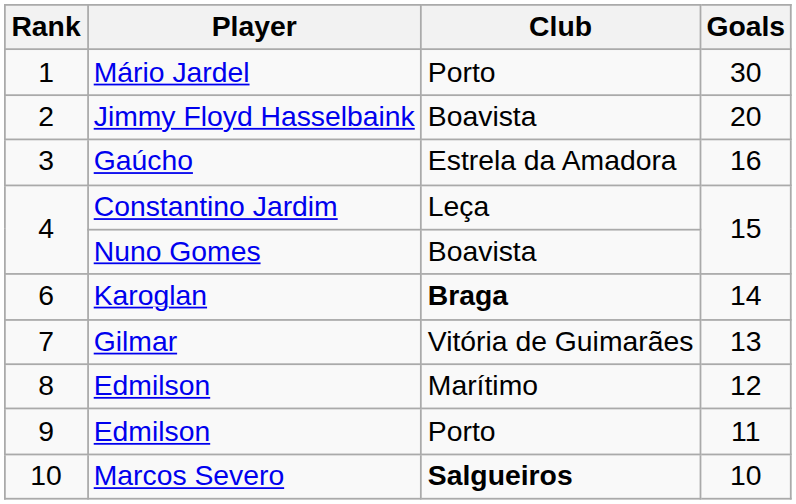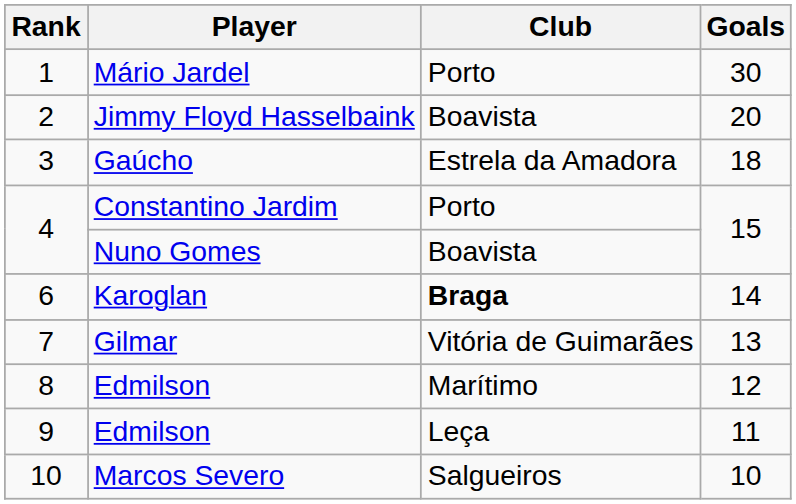 <table class="wikitable" style="text-align:center;">
 <tr>
 <th>Rank</th>
 <th>Player</th>
 <th>Club</th>
 <th>Goals</th>
 </tr>
 <tr>
 <td>1</td>
 <td align="left"> <a href='#'>Mário Jardel</a></td>
 <td align="left">Porto</td>
 <td>30</td>
 </tr>
 <tr>
 <td>2</td>
 <td align="left"> <a href='#'>Jimmy Floyd Hasselbaink</a></td>
 <td align="left">Boavista</td>
 <td>20</td>
 </tr>
 <tr>
 <td>3</td>
 <td align="left"> <a href='#'>Gaúcho</a></td>
 <td align="left">Estrela da Amadora</td>
-<td>16</td>
+<td>18</td>
 </tr>
 <tr>
 <td rowspan=2>4</td>
 <td align="left"> <a href='#'>Constantino Jardim</a></td>
-<td align="left">Leça</td>
+<td align="left">Porto</td>
 <td rowspan=2>15</td>
 </tr>
 <tr>
 <td align="left"> <a href='#'>Nuno Gomes</a></td>
 <td align="left">Boavista</td>
 </tr>
 <tr>
 <td>6</td>
 <td align="left"> <a href='#'>Karoglan</a></td>
 <td align="left"><strong>Braga</strong></td>
 <td>14</td>
 </tr>
 <tr>
 <td>7</td>
 <td align="left"> <a href='#'>Gilmar</a></td>
 <td align="left">Vitória de Guimarães</td>
 <td>13</td>
 </tr>
 <tr>
 <td>8</td>
 <td align="left"> <a href='#'>Edmilson</a></td>
 <td align="left">Marítimo</td>
 <td>12</td>
 </tr>
 <tr>
 <td>9</td>
 <td align="left"> <a href='#'>Edmilson</a></td>
-<td align="left">Porto</td>
+<td align="left">Leça</td>
 <td>11</td>
 </tr>
 <tr>
 <td>10</td>
 <td align="left"> <a href='#'>Marcos Severo</a></td>
-<td align="left"><strong>Salgueiros</strong></td>
+<td align="left">Salgueiros</td>
 <td>10</td>
 </tr>
 </table>
